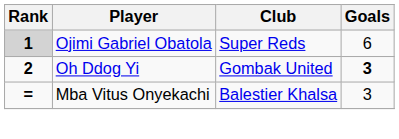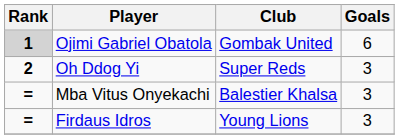 <table class="wikitable">
 <tr>
 <th>Rank</th>
 <th>Player</th>
 <th>Club</th>
 <th>Goals</th>
 </tr>
 <tr>
 <td align=center style="background: lightgrey;"><strong>1</strong></td>
 <td> <a href='#'>Ojimi Gabriel Obatola</a></td>
-<td> <a href='#'>Super Reds</a></td>
+<td><a href='#'>Gombak United</a></td>
 <td align=center>6</td>
 </tr>
 <tr>
 <td align=center><strong>2</strong></td>
 <td> <a href='#'>Oh Ddog Yi</a></td>
-<td><a href='#'>Gombak United</a></td>
-<td align=center><strong>3</strong></td>
+<td> <a href='#'>Super Reds</a></td>
+<td align=center>3</td>
 </tr>
 <tr>
 <td align=center><strong>=</strong></td>
 <td> Mba Vitus Onyekachi</td>
 <td><a href='#'>Balestier Khalsa</a></td>
 <td align=center>3</td>
 </tr>
 <tr>
+<td align=center><strong>=</strong></td>
+<td> <a href='#'>Firdaus Idros</a></td>
+<td> <a href='#'>Young Lions</a></td>
+<td align=center>3</td>
+</tr>
+<tr>
 </tr>
 </table>
